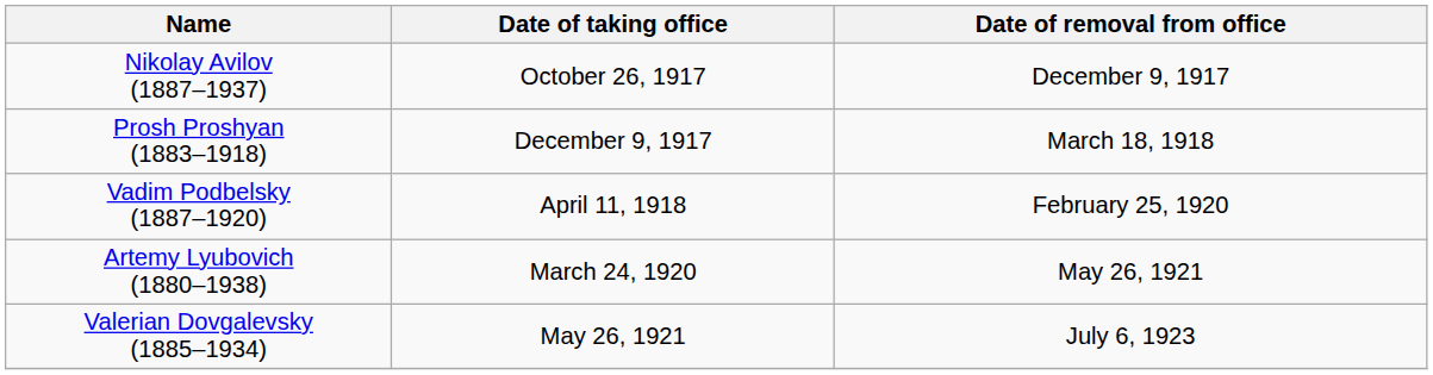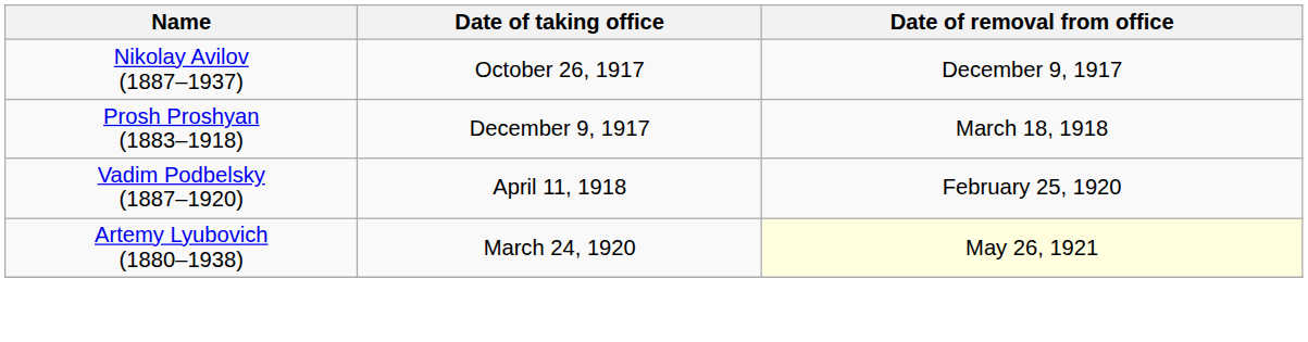 <table class="wikitable" style="text-align:center" width=75%>
 <tr>
 <th width=250px>Name</th>
 <th>Date of taking office</th>
 <th>Date of removal from office</th>
 </tr>
 <tr>
 <td><a href='#'>Nikolay Avilov</a><br>(1887–1937)<br></td>
 <td>October 26, 1917</td>
 <td>December 9, 1917</td>
 </tr>
 <tr>
 <td><a href='#'>Prosh Proshyan</a><br>(1883–1918)<br></td>
 <td>December 9, 1917</td>
 <td>March 18, 1918</td>
 </tr>
 <tr>
 <td><a href='#'>Vadim Podbelsky</a><br>(1887–1920)<br></td>
 <td>April 11, 1918</td>
 <td>February 25, 1920</td>
 </tr>
 <tr>
 <td><a href='#'>Artemy Lyubovich</a><br>(1880–1938)</td>
 <td>March 24, 1920</td>
-<td>May 26, 1921</td>
-</tr>
-<tr>
-<td><a href='#'>Valerian Dovgalevsky</a><br>(1885–1934)<br></td>
-<td>May 26, 1921</td>
-<td>July 6, 1923</td>
+<td style="background: lightyellow;">May 26, 1921</td>
 </tr>
 <tr>
 </tr>
 </table>
